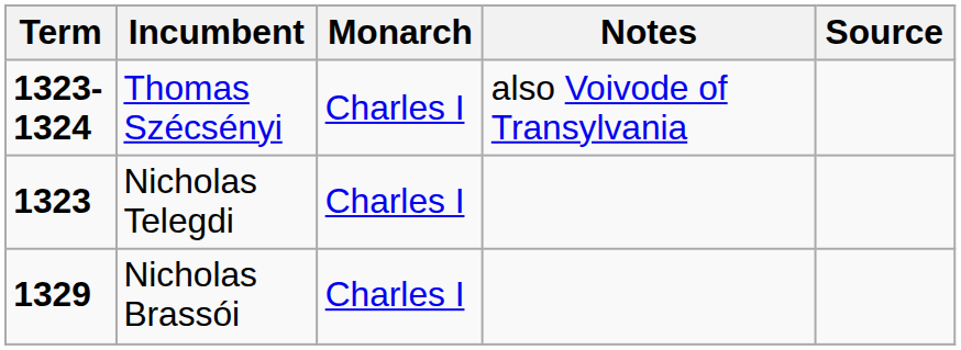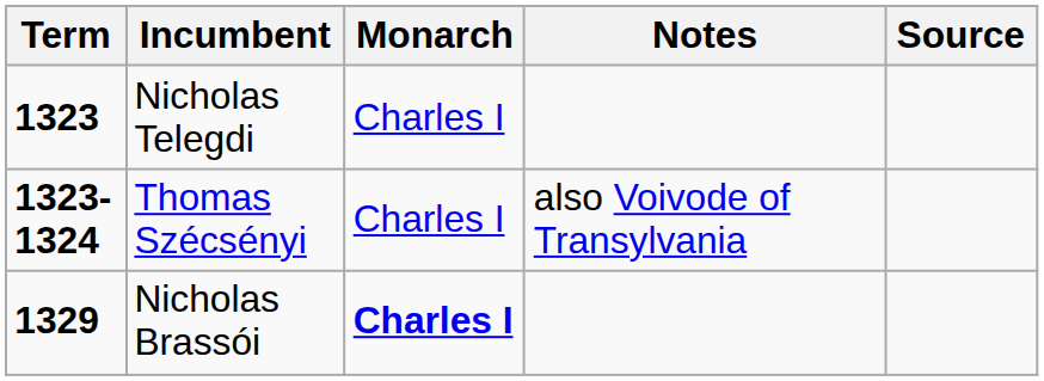 <table class="wikitable" style="width: 70%">
 <tr>
 <th scope="col" width="9%">Term</th>
 <th scope="col" width="17%">Incumbent</th>
 <th scope="col" width="9%">Monarch</th>
 <th scope="col" width="33%">Notes</th>
 <th scope="col" width="10%">Source</th>
 </tr>
 <tr>
+<td><strong> 1323</strong></td>
+<td>Nicholas Telegdi</td>
+<td><a href='#'>Charles I</a></td>
+<td></td>
+<td></td>
+</tr>
+<tr>
 <td><strong>1323- 1324</strong></td>
 <td><a href='#'>Thomas Szécsényi</a></td>
 <td><a href='#'>Charles I</a></td>
 <td>also <a href='#'>Voivode of Transylvania</a></td>
 <td></td>
 </tr>
 <tr>
-<td><strong> 1323</strong></td>
-<td>Nicholas Telegdi</td>
-<td><a href='#'>Charles I</a></td>
-<td></td>
-<td></td>
-</tr>
-<tr>
 <td><strong> 1329</strong></td>
 <td>Nicholas Brassói</td>
-<td><a href='#'>Charles I</a></td>
+<td><strong><a href='#'>Charles I</a></strong></td>
 <td></td>
 <td></td>
 </tr>
 </table>
